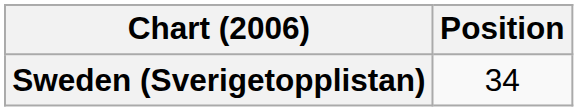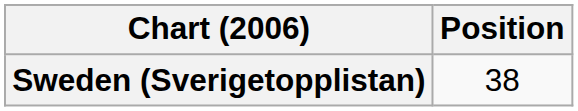 <table class="wikitable plainrowheaders" style="text-align:center">
 <tr>
 <th scope="col">Chart (2006)</th>
 <th scope="col">Position</th>
 </tr>
 <tr>
 <th scope="row">Sweden (Sverigetopplistan)</th>
-<td>34</td>
+<td>38</td>
 </tr>
 </table>
